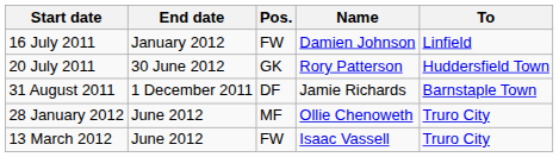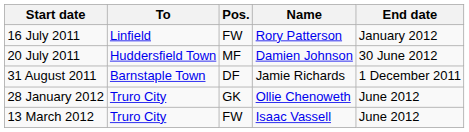 <table class="wikitable">
 <tr>
 <th>Start date</th>
-<th>End date</th>
+<th>To</th>
 <th>Pos.</th>
 <th>Name</th>
-<th>To</th>
+<th>End date</th>
 </tr>
 <tr>
 <td>16 July 2011</td>
+<td><a href='#'>Linfield</a></td>
+<td>FW</td>
+<td><a href='#'>Rory Patterson</a></td>
 <td>January 2012</td>
-<td>FW</td>
-<td><a href='#'>Damien Johnson</a></td>
-<td><a href='#'>Linfield</a></td>
 </tr>
 <tr>
 <td>20 July 2011</td>
+<td><a href='#'>Huddersfield Town</a></td>
+<td>MF</td>
+<td><a href='#'>Damien Johnson</a></td>
 <td>30 June 2012</td>
-<td>GK</td>
-<td><a href='#'>Rory Patterson</a></td>
-<td><a href='#'>Huddersfield Town</a></td>
 </tr>
 <tr>
 <td>31 August 2011</td>
-<td>1 December 2011</td>
+<td><a href='#'>Barnstaple Town</a></td>
 <td>DF</td>
 <td>Jamie Richards</td>
-<td><a href='#'>Barnstaple Town</a></td>
+<td>1 December 2011</td>
 </tr>
 <tr>
 <td>28 January 2012</td>
+<td><a href='#'>Truro City</a></td>
+<td>GK</td>
+<td><a href='#'>Ollie Chenoweth</a></td>
 <td>June 2012</td>
-<td>MF</td>
-<td><a href='#'>Ollie Chenoweth</a></td>
-<td><a href='#'>Truro City</a></td>
 </tr>
 <tr>
 <td>13 March 2012</td>
-<td>June 2012</td>
+<td><a href='#'>Truro City</a></td>
 <td>FW</td>
 <td><a href='#'>Isaac Vassell</a></td>
-<td><a href='#'>Truro City</a></td>
+<td>June 2012</td>
 </tr>
 </table>
